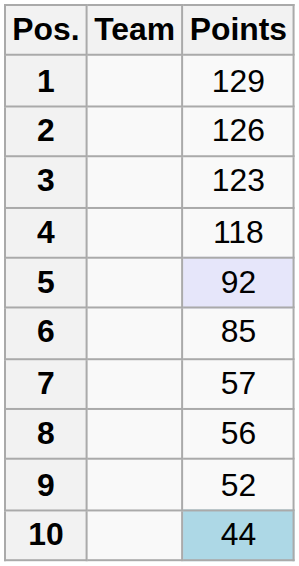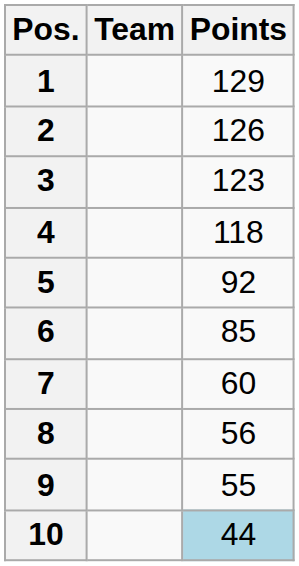 <table class="wikitable">
 <tr>
 <th>Pos.</th>
 <th>Team</th>
 <th>Points</th>
 </tr>
 <tr>
 <th>1</th>
 <td></td>
 <td align="center">129</td>
 </tr>
 <tr>
 <th>2</th>
 <td></td>
 <td align="center">126</td>
 </tr>
 <tr>
 <th>3</th>
 <td></td>
 <td align="center">123</td>
 </tr>
 <tr>
 <th>4</th>
 <td></td>
 <td align="center">118</td>
 </tr>
 <tr>
 <th>5</th>
 <td></td>
-<td align="center" style="background: lavender;">92</td>
+<td align="center">92</td>
 </tr>
 <tr>
 <th>6</th>
 <td></td>
 <td align="center">85</td>
 </tr>
 <tr>
 <th>7</th>
 <td></td>
-<td align="center">57</td>
+<td align="center">60</td>
 </tr>
 <tr>
 <th>8</th>
 <td></td>
 <td align="center">56</td>
 </tr>
 <tr>
 <th>9</th>
 <td></td>
-<td align="center">52</td>
+<td align="center">55</td>
 </tr>
 <tr>
 <th>10</th>
 <td></td>
 <td align="center" style="background: lightblue;">44</td>
 </tr>
 </table>
